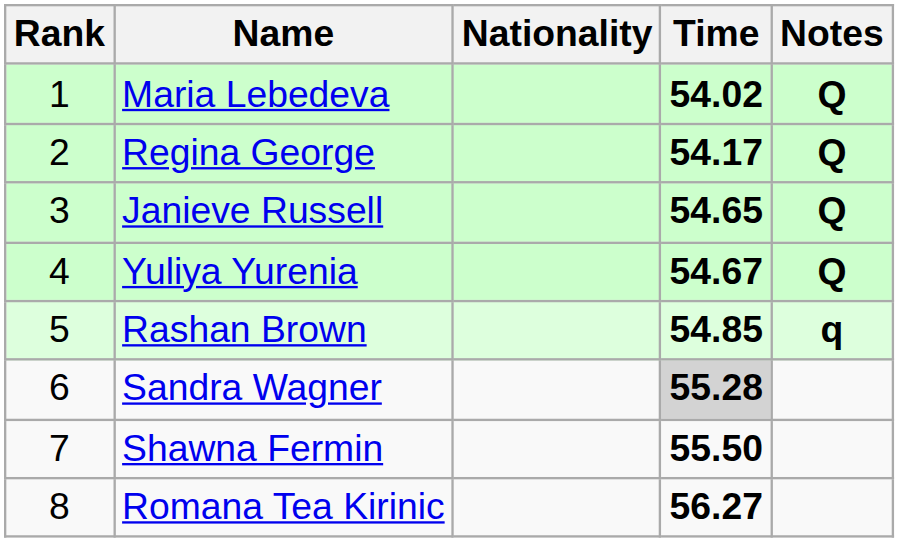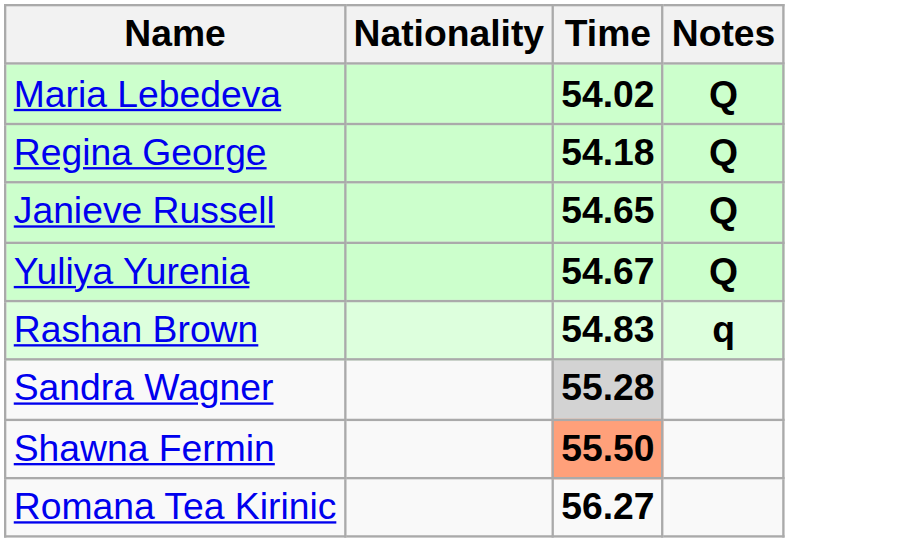 <table class="wikitable sortable" style="text-align:center">
 <tr>
-<th>Rank</th>
 <th>Name</th>
 <th>Nationality</th>
 <th>Time</th>
 <th>Notes</th>
 </tr>
 <tr bgcolor=ccffcc>
-<td>1</td>
 <td align=left><a href='#'>Maria Lebedeva</a></td>
 <td align=left></td>
 <td><strong>54.02</strong></td>
 <td><strong>Q</strong></td>
 </tr>
 <tr bgcolor=ccffcc>
-<td>2</td>
 <td align=left><a href='#'>Regina George</a></td>
 <td align=left></td>
-<td><strong>54.17</strong></td>
+<td><strong>54.18</strong></td>
 <td><strong>Q</strong></td>
 </tr>
 <tr bgcolor=ccffcc>
-<td>3</td>
 <td align=left><a href='#'>Janieve Russell</a></td>
 <td align=left></td>
 <td><strong>54.65</strong></td>
 <td><strong>Q</strong></td>
 </tr>
 <tr bgcolor=ccffcc>
-<td>4</td>
 <td align=left><a href='#'>Yuliya Yurenia</a></td>
 <td align=left></td>
 <td><strong>54.67</strong></td>
 <td><strong>Q</strong></td>
 </tr>
 <tr bgcolor=ddffdd>
-<td>5</td>
 <td align=left><a href='#'>Rashan Brown</a></td>
 <td align=left></td>
-<td><strong>54.85</strong></td>
+<td><strong>54.83</strong></td>
 <td><strong>q</strong></td>
 </tr>
 <tr>
-<td>6</td>
 <td align=left><a href='#'>Sandra Wagner</a></td>
 <td align=left></td>
 <td style="background: lightgrey;"><strong>55.28</strong></td>
 <td></td>
 </tr>
 <tr>
-<td>7</td>
 <td align=left><a href='#'>Shawna Fermin</a></td>
 <td align=left></td>
-<td><strong>55.50</strong></td>
+<td style="background: lightsalmon;"><strong>55.50</strong></td>
 <td></td>
 </tr>
 <tr>
-<td>8</td>
 <td align=left><a href='#'>Romana Tea Kirinic</a></td>
 <td align=left></td>
 <td><strong>56.27</strong></td>
 <td></td>
 </tr>
 </table>
